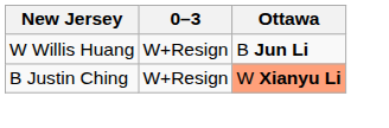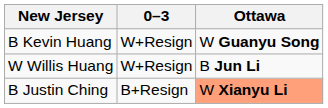 <table class="wikitable">
 <tr>
 <th>New Jersey</th>
 <th>0–3</th>
 <th>Ottawa</th>
+</tr>
+<tr>
+<td>B Kevin Huang</td>
+<td>W+Resign</td>
+<td>W <strong>Guanyu Song</strong></td>
 </tr>
 <tr>
 <td>W Willis Huang</td>
 <td>W+Resign</td>
 <td>B <strong>Jun Li</strong></td>
 </tr>
 <tr>
 <td>B Justin Ching</td>
-<td>W+Resign</td>
+<td>B+Resign</td>
 <td style="background: lightsalmon;">W <strong>Xianyu Li</strong></td>
 </tr>
 </table>
